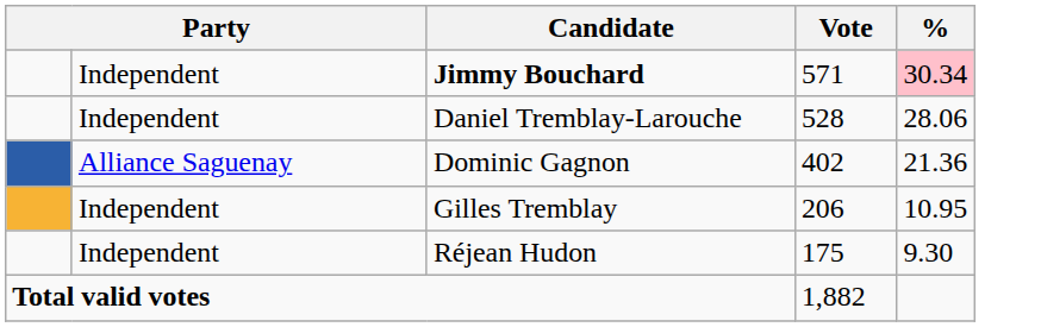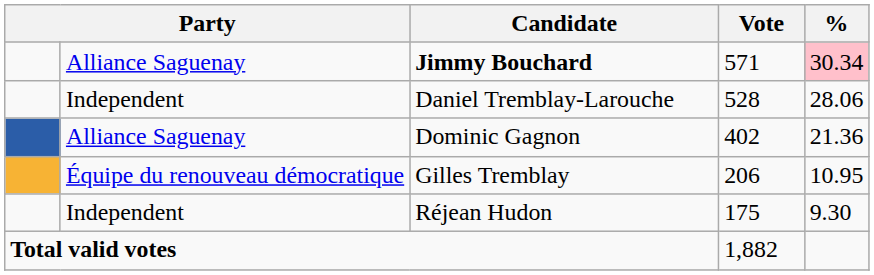 <table class="wikitable">
 <tr>
 <th bgcolor="#DDDDFF" width="230px" colspan="2">Party</th>
 <th bgcolor="#DDDDFF" width="200px">Candidate</th>
 <th bgcolor="#DDDDFF" width="50px">Vote</th>
 <th bgcolor="#DDDDFF" width="30px">%</th>
 </tr>
 <tr>
 <td> </td>
-<td>Independent</td>
+<td><a href='#'>Alliance Saguenay</a></td>
 <td><strong>Jimmy Bouchard</strong></td>
 <td>571</td>
 <td style="background: pink;">30.34</td>
 </tr>
 <tr>
 <td> </td>
 <td>Independent</td>
 <td>Daniel Tremblay-Larouche</td>
 <td>528</td>
 <td>28.06</td>
 </tr>
 <tr>
 <td bgcolor=#2B5DA8 width="30px"> </td>
 <td><a href='#'>Alliance Saguenay</a></td>
 <td>Dominic Gagnon</td>
 <td>402</td>
 <td>21.36</td>
 </tr>
 <tr>
 <td bgcolor=#F7B334 width="30px"> </td>
-<td>Independent</td>
+<td><a href='#'>Équipe du renouveau démocratique</a></td>
 <td>Gilles Tremblay</td>
 <td>206</td>
 <td>10.95</td>
 </tr>
 <tr>
 <td> </td>
 <td>Independent</td>
 <td>Réjean Hudon</td>
 <td>175</td>
 <td>9.30</td>
 </tr>
 <tr>
 <td colspan="3"><strong>Total valid votes</strong></td>
 <td>1,882</td>
 <td></td>
 </tr>
 </table>
